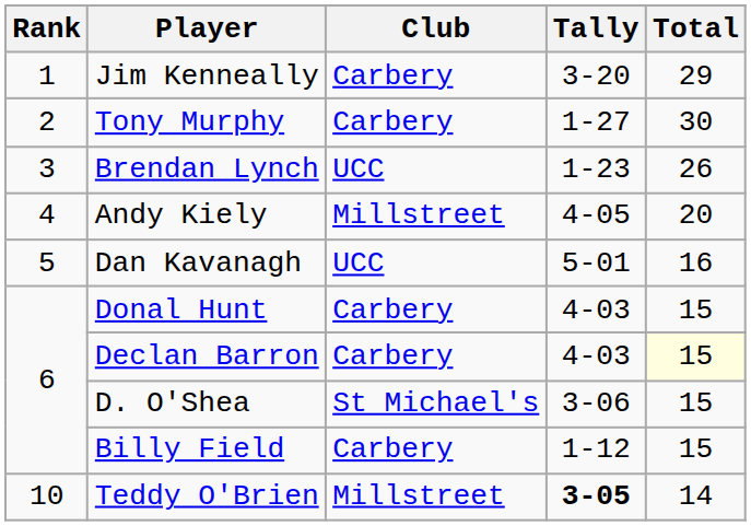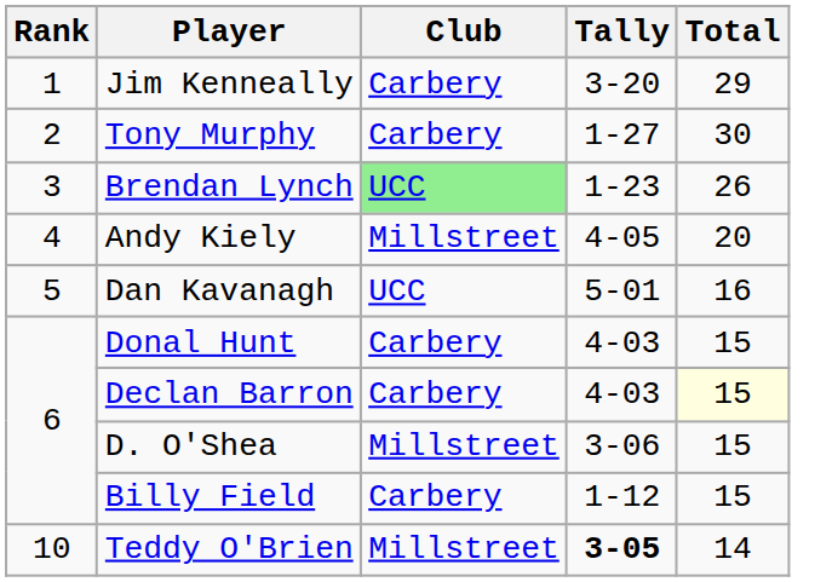 <table class="wikitable">
 <tr>
 <th>Rank</th>
 <th>Player</th>
 <th>Club</th>
 <th>Tally</th>
 <th>Total</th>
 </tr>
 <tr>
 <td rowspan=1 align=center>1</td>
 <td>Jim Kenneally</td>
 <td><a href='#'>Carbery</a></td>
 <td align=center>3-20</td>
 <td align=center>29</td>
 </tr>
 <tr>
 <td rowspan=1 align=center>2</td>
 <td><a href='#'>Tony Murphy</a></td>
 <td><a href='#'>Carbery</a></td>
 <td align=center>1-27</td>
 <td align=center>30</td>
 </tr>
 <tr>
 <td rowspan=1 align=center>3</td>
 <td><a href='#'>Brendan Lynch</a></td>
-<td><a href='#'>UCC</a></td>
+<td style="background: lightgreen;"><a href='#'>UCC</a></td>
 <td align=center>1-23</td>
 <td align=center>26</td>
 </tr>
 <tr>
 <td rowspan=1 align=center>4</td>
 <td>Andy Kiely</td>
 <td><a href='#'>Millstreet</a></td>
 <td align=center>4-05</td>
 <td align=center>20</td>
 </tr>
 <tr>
 <td rowspan=1 align=center>5</td>
 <td>Dan Kavanagh</td>
 <td><a href='#'>UCC</a></td>
 <td align=center>5-01</td>
 <td align=center>16</td>
 </tr>
 <tr>
 <td rowspan=4 align=center>6</td>
 <td><a href='#'>Donal Hunt</a></td>
 <td><a href='#'>Carbery</a></td>
 <td align=center>4-03</td>
 <td align=center>15</td>
 </tr>
 <tr>
 <td><a href='#'>Declan Barron</a></td>
 <td><a href='#'>Carbery</a></td>
 <td align=center>4-03</td>
 <td align=center style="background: lightyellow;">15</td>
 </tr>
 <tr>
 <td>D. O'Shea</td>
-<td><a href='#'>St Michael's</a></td>
+<td><a href='#'>Millstreet</a></td>
 <td align=center>3-06</td>
 <td align=center>15</td>
 </tr>
 <tr>
 <td><a href='#'>Billy Field</a></td>
 <td><a href='#'>Carbery</a></td>
 <td align=center>1-12</td>
 <td align=center>15</td>
 </tr>
 <tr>
 <td rowspan=1 align=center>10</td>
 <td><a href='#'>Teddy O'Brien</a></td>
 <td><a href='#'>Millstreet</a></td>
 <td align=center><strong>3-05</strong></td>
 <td align=center>14</td>
 </tr>
 </table>
